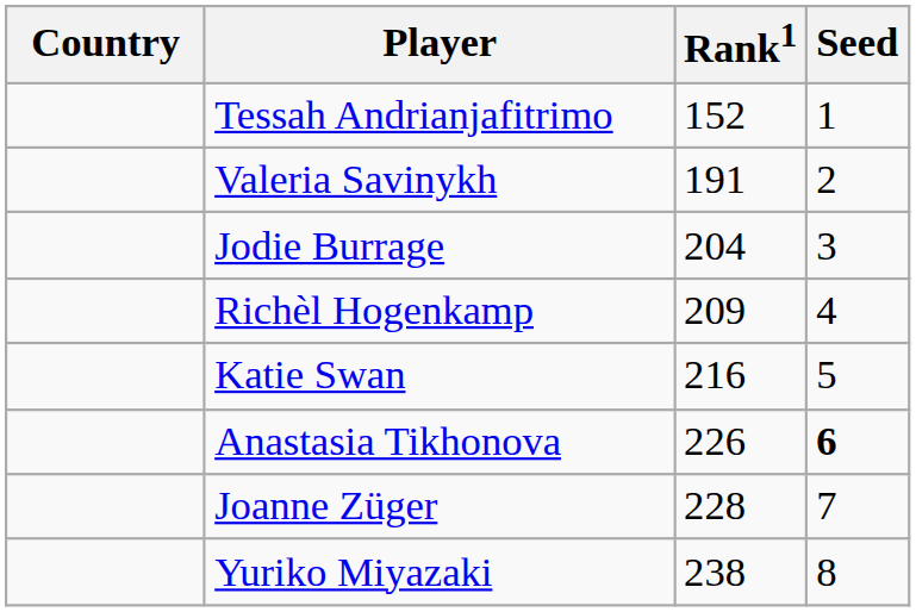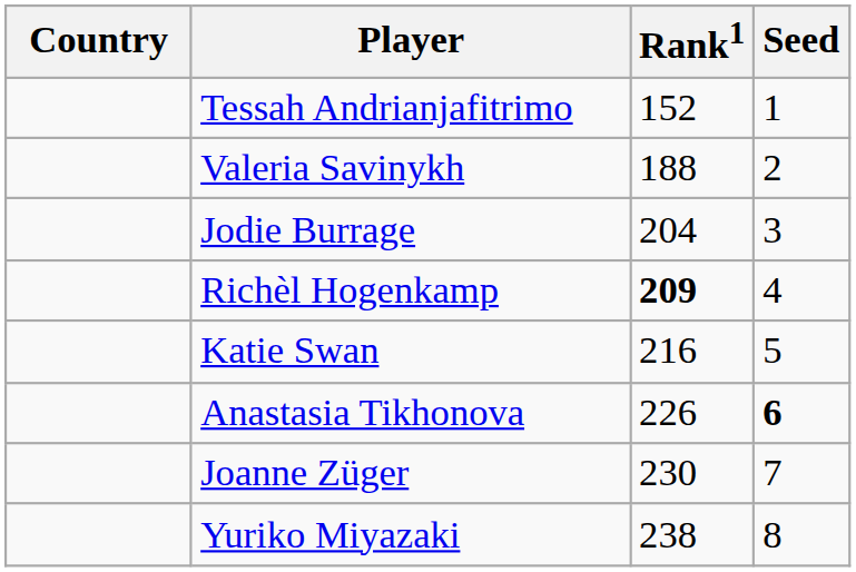 <table class="sortable wikitable">
 <tr>
 <th width="70">Country</th>
 <th width="175">Player</th>
 <th>Rank<sup>1</sup></th>
 <th>Seed</th>
 </tr>
 <tr>
 <td></td>
 <td><a href='#'>Tessah Andrianjafitrimo</a></td>
 <td>152</td>
 <td>1</td>
 </tr>
 <tr>
 <td></td>
 <td><a href='#'>Valeria Savinykh</a></td>
-<td>191</td>
+<td>188</td>
 <td>2</td>
 </tr>
 <tr>
 <td></td>
 <td><a href='#'>Jodie Burrage</a></td>
 <td>204</td>
 <td>3</td>
 </tr>
 <tr>
 <td></td>
 <td><a href='#'>Richèl Hogenkamp</a></td>
-<td>209</td>
+<td><strong>209</strong></td>
 <td>4</td>
 </tr>
 <tr>
 <td></td>
 <td><a href='#'>Katie Swan</a></td>
 <td>216</td>
 <td>5</td>
 </tr>
 <tr>
 <td></td>
 <td><a href='#'>Anastasia Tikhonova</a></td>
 <td>226</td>
 <td><strong>6</strong></td>
 </tr>
 <tr>
 <td></td>
 <td><a href='#'>Joanne Züger</a></td>
-<td>228</td>
+<td>230</td>
 <td>7</td>
 </tr>
 <tr>
 <td></td>
 <td><a href='#'>Yuriko Miyazaki</a></td>
 <td>238</td>
 <td>8</td>
 </tr>
 </table>
